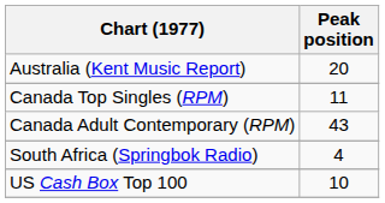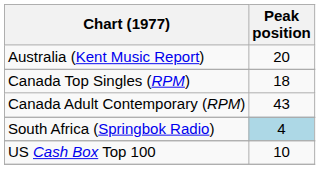 <table class="wikitable sortable">
 <tr>
 <th>Chart (1977)</th>
 <th>Peak<br>position</th>
 </tr>
 <tr>
 <td>Australia (<a href='#'>Kent Music Report</a>)</td>
 <td style="text-align:center">20</td>
 </tr>
 <tr>
 </tr>
 <tr>
 </tr>
 <tr>
 <td>Canada Top Singles (<em><a href='#'>RPM</a></em>)</td>
-<td align="center">11</td>
+<td align="center">18</td>
 </tr>
 <tr>
 <td>Canada Adult Contemporary (<em>RPM</em>)</td>
 <td style="text-align:center;">43</td>
 </tr>
 <tr>
 </tr>
 <tr>
 </tr>
 <tr>
 </tr>
 <tr>
 <td>South Africa (<a href='#'>Springbok Radio</a>)</td>
-<td style="text-align:center">4</td>
+<td style="background: lightblue; text-align:center">4</td>
 </tr>
 <tr>
 </tr>
 <tr>
 </tr>
 <tr>
 </tr>
 <tr>
 <td align="left">US <a href='#'><em>Cash Box</em></a> Top 100</td>
 <td align="center">10</td>
 </tr>
 <tr>
 </tr>
 </table>
